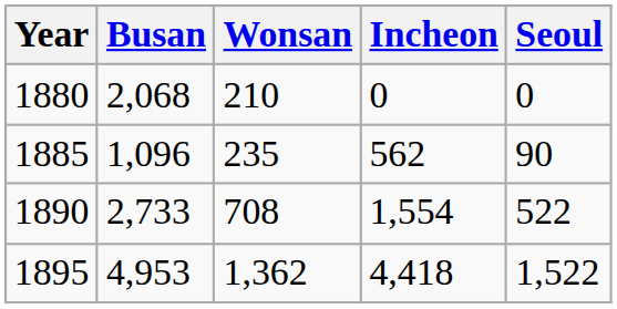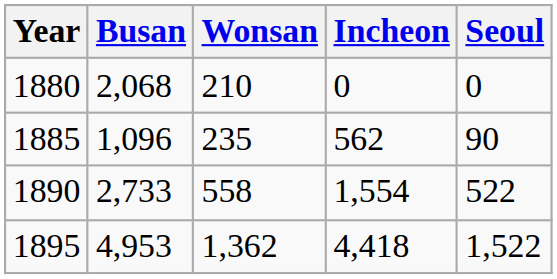 <table class="wikitable">
 <tr>
 <th>Year</th>
 <th><a href='#'>Busan</a></th>
 <th><a href='#'>Wonsan</a></th>
 <th><a href='#'>Incheon</a></th>
 <th><a href='#'>Seoul</a></th>
 </tr>
 <tr>
 <td>1880</td>
 <td>2,068</td>
 <td>210</td>
 <td>0</td>
 <td>0</td>
 </tr>
 <tr>
 <td>1885</td>
 <td>1,096</td>
 <td>235</td>
 <td>562</td>
 <td>90</td>
 </tr>
 <tr>
 <td>1890</td>
 <td>2,733</td>
-<td>708</td>
+<td>558</td>
 <td>1,554</td>
 <td>522</td>
 </tr>
 <tr>
 <td>1895</td>
 <td>4,953</td>
 <td>1,362</td>
 <td>4,418</td>
 <td>1,522</td>
 </tr>
 </table>
